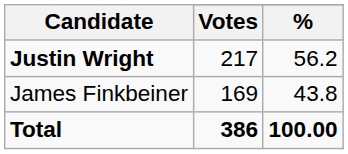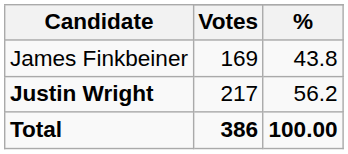 <table class="wikitable">
 <tr>
 <th rowspan=2>Candidate</th>
 </tr>
 <tr>
 <th>Votes</th>
 <th>%</th>
 </tr>
 <tr>
+<td>James Finkbeiner</td>
+<td style="text-align:right">169</td>
+<td style="text-align:right">43.8</td>
+</tr>
+<tr>
 <td><strong>Justin Wright</strong></td>
 <td style="text-align:right">217</td>
 <td style="text-align:right">56.2</td>
-</tr>
-<tr>
-<td>James Finkbeiner</td>
-<td style="text-align:right">169</td>
-<td style="text-align:right">43.8</td>
 </tr>
 <tr>
 <td><strong>Total</strong></td>
 <td style="text-align:right"><strong>386</strong></td>
 <td style="text-align:right"><strong>100.00</strong></td>
 </tr>
 </table>
